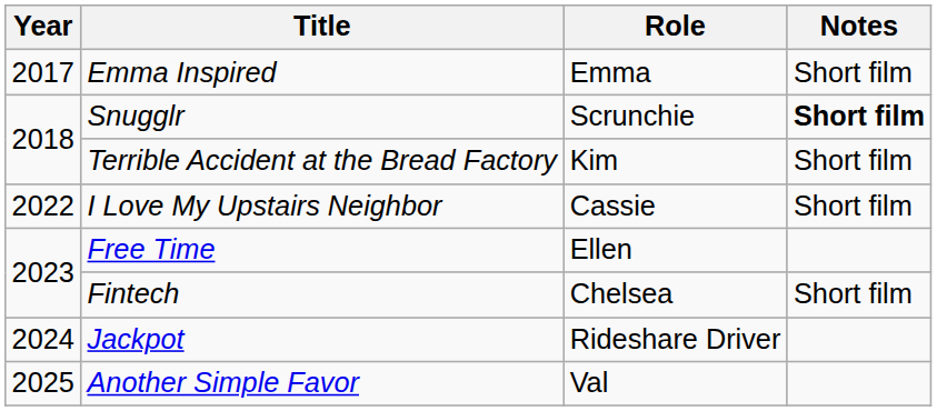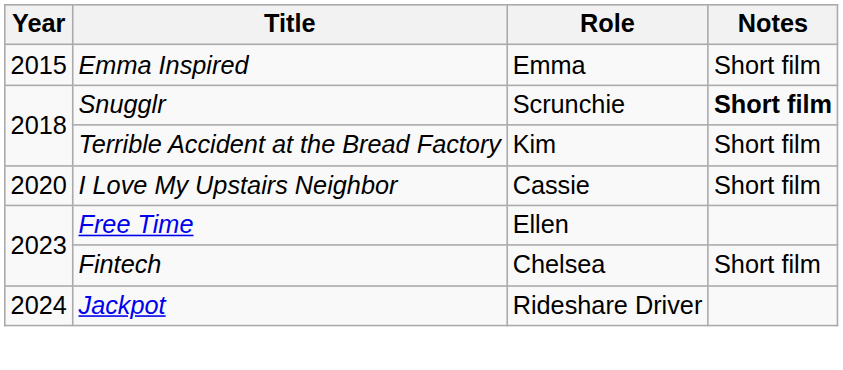 <table class="wikitable sortable">
 <tr>
 <th>Year</th>
 <th>Title</th>
 <th>Role</th>
 <th class="unsortable">Notes</th>
 </tr>
 <tr>
-<td>2017</td>
+<td>2015</td>
 <td><em>Emma Inspired</em></td>
 <td>Emma</td>
 <td>Short film</td>
 </tr>
 <tr>
 <td rowspan="2">2018</td>
 <td><em>Snugglr</em></td>
 <td>Scrunchie</td>
 <td><strong>Short film</strong></td>
 </tr>
 <tr>
 <td><em>Terrible Accident at the Bread Factory</em></td>
 <td>Kim</td>
 <td>Short film</td>
 </tr>
 <tr>
-<td>2022</td>
+<td>2020</td>
 <td><em>I Love My Upstairs Neighbor</em></td>
 <td>Cassie</td>
 <td>Short film</td>
 </tr>
 <tr>
 <td rowspan="2">2023</td>
 <td><em><a href='#'>Free Time</a></em></td>
 <td>Ellen</td>
 <td></td>
 </tr>
 <tr>
 <td><em>Fintech</em></td>
 <td>Chelsea</td>
 <td>Short film</td>
 </tr>
 <tr>
 <td>2024</td>
 <td><em><a href='#'>Jackpot</a></em></td>
 <td>Rideshare Driver</td>
 <td></td>
 </tr>
-<tr>
-<td>2025</td>
-<td><em><a href='#'>Another Simple Favor</a></em></td>
-<td>Val</td>
-<td></td>
-</tr>
 </table>
